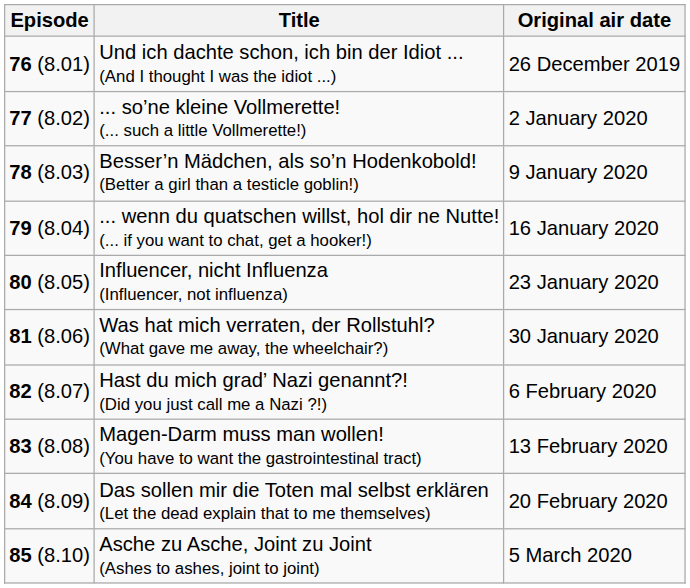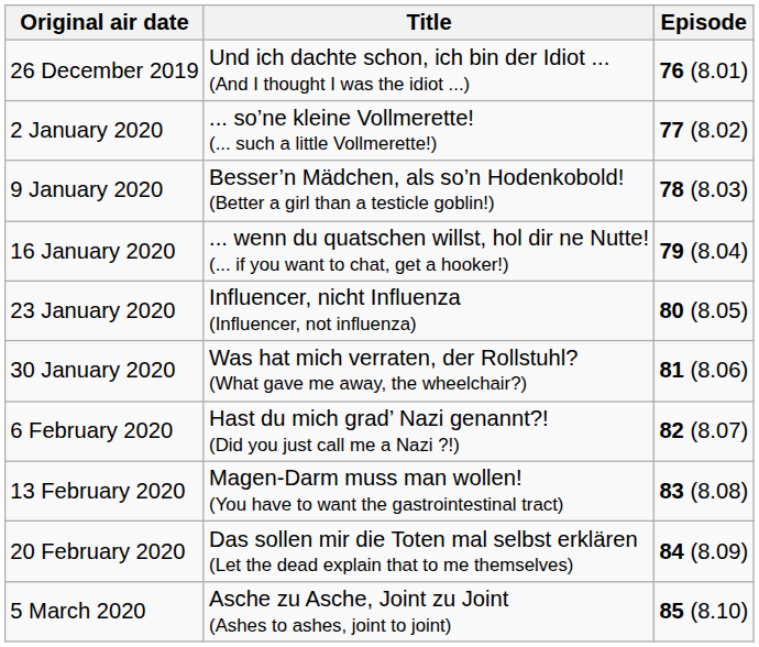 <table class="wikitable">
 <tr>
+<th>Original air date</th>
+<th>Title</th>
 <th>Episode</th>
-<th>Title</th>
-<th>Original air date</th>
 </tr>
 <tr>
+<td>26 December 2019</td>
+<td>Und ich dachte schon, ich bin der Idiot ...<br><small>(And I thought I was the idiot ...)</small></td>
 <td><strong>76</strong> (8.01)</td>
-<td>Und ich dachte schon, ich bin der Idiot ...<br><small>(And I thought I was the idiot ...)</small></td>
-<td>26 December 2019</td>
 </tr>
 <tr>
+<td>2 January 2020</td>
+<td>... so’ne kleine Vollmerette!<br><small>(... such a little Vollmerette!)</small></td>
 <td><strong>77</strong> (8.02)</td>
-<td>... so’ne kleine Vollmerette!<br><small>(... such a little Vollmerette!)</small></td>
-<td>2 January 2020</td>
 </tr>
 <tr>
+<td>9 January 2020</td>
+<td>Besser’n Mädchen, als so’n Hodenkobold!<br><small>(Better a girl than a testicle goblin!)</small></td>
 <td><strong>78</strong> (8.03)</td>
-<td>Besser’n Mädchen, als so’n Hodenkobold!<br><small>(Better a girl than a testicle goblin!)</small></td>
-<td>9 January 2020</td>
 </tr>
 <tr>
+<td>16 January 2020</td>
+<td>... wenn du quatschen willst, hol dir ne Nutte!<br><small>(... if you want to chat, get a hooker!)</small></td>
 <td><strong>79</strong> (8.04)</td>
-<td>... wenn du quatschen willst, hol dir ne Nutte!<br><small>(... if you want to chat, get a hooker!)</small></td>
-<td>16 January 2020</td>
 </tr>
 <tr>
+<td>23 January 2020</td>
+<td>Influencer, nicht Influenza<br><small>(Influencer, not influenza)</small></td>
 <td><strong>80</strong> (8.05)</td>
-<td>Influencer, nicht Influenza<br><small>(Influencer, not influenza)</small></td>
-<td>23 January 2020</td>
 </tr>
 <tr>
+<td>30 January 2020</td>
+<td>Was hat mich verraten, der Rollstuhl?<br><small>(What gave me away, the wheelchair?)</small></td>
 <td><strong>81</strong> (8.06)</td>
-<td>Was hat mich verraten, der Rollstuhl?<br><small>(What gave me away, the wheelchair?)</small></td>
-<td>30 January 2020</td>
 </tr>
 <tr>
+<td>6 February 2020</td>
+<td>Hast du mich grad’ Nazi genannt?!<br><small>(Did you just call me a Nazi ?!)</small></td>
 <td><strong>82</strong> (8.07)</td>
-<td>Hast du mich grad’ Nazi genannt?!<br><small>(Did you just call me a Nazi ?!)</small></td>
-<td>6 February 2020</td>
 </tr>
 <tr>
+<td>13 February 2020</td>
+<td>Magen-Darm muss man wollen!<br><small>(You have to want the gastrointestinal tract)</small></td>
 <td><strong>83</strong> (8.08)</td>
-<td>Magen-Darm muss man wollen!<br><small>(You have to want the gastrointestinal tract)</small></td>
-<td>13 February 2020</td>
 </tr>
 <tr>
+<td>20 February 2020</td>
+<td>Das sollen mir die Toten mal selbst erklären<br><small>(Let the dead explain that to me themselves)</small></td>
 <td><strong>84</strong> (8.09)</td>
-<td>Das sollen mir die Toten mal selbst erklären<br><small>(Let the dead explain that to me themselves)</small></td>
-<td>20 February 2020</td>
 </tr>
 <tr>
+<td>5 March 2020</td>
+<td>Asche zu Asche, Joint zu Joint<br><small>(Ashes to ashes, joint to joint)</small></td>
 <td><strong>85</strong> (8.10)</td>
-<td>Asche zu Asche, Joint zu Joint<br><small>(Ashes to ashes, joint to joint)</small></td>
-<td>5 March 2020</td>
 </tr>
 </table>
